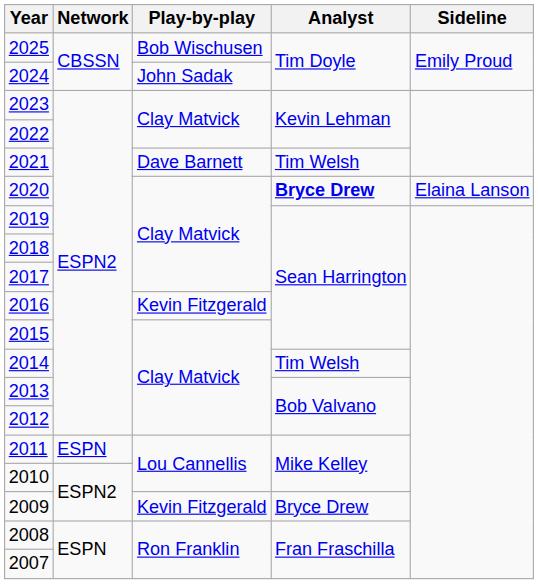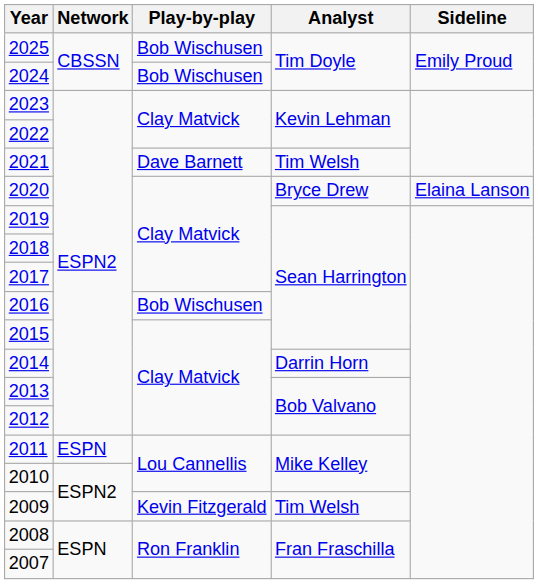 <table class="wikitable">
 <tr>
 <th>Year</th>
 <th>Network</th>
 <th>Play-by-play</th>
 <th>Analyst</th>
 <th>Sideline</th>
 </tr>
 <tr>
 <td><a href='#'>2025</a></td>
 <td rowspan=2><a href='#'>CBSSN</a></td>
 <td><a href='#'>Bob Wischusen</a></td>
 <td rowspan=2><a href='#'>Tim Doyle</a></td>
 <td rowspan=2><a href='#'>Emily Proud</a></td>
 </tr>
 <tr>
 <td><a href='#'>2024</a></td>
-<td><a href='#'>John Sadak</a></td>
+<td><a href='#'>Bob Wischusen</a></td>
 </tr>
 <tr>
 <td><a href='#'>2023</a></td>
 <td rowspan=12><a href='#'>ESPN2</a></td>
 <td rowspan=2><a href='#'>Clay Matvick</a></td>
 <td rowspan=2><a href='#'>Kevin Lehman</a></td>
 </tr>
 <tr>
 <td><a href='#'>2022</a></td>
 </tr>
 <tr>
 <td><a href='#'>2021</a></td>
 <td><a href='#'>Dave Barnett</a></td>
 <td><a href='#'>Tim Welsh</a></td>
 </tr>
 <tr>
 <td><a href='#'>2020</a></td>
 <td rowspan=4><a href='#'>Clay Matvick</a></td>
-<td><strong><a href='#'>Bryce Drew</a></strong></td>
+<td><a href='#'>Bryce Drew</a></td>
 <td><a href='#'>Elaina Lanson</a></td>
 </tr>
 <tr>
 <td><a href='#'>2019</a></td>
 <td rowspan=5><a href='#'>Sean Harrington</a></td>
 </tr>
 <tr>
 <td><a href='#'>2018</a></td>
 </tr>
 <tr>
 <td><a href='#'>2017</a></td>
 </tr>
 <tr>
 <td><a href='#'>2016</a></td>
-<td><a href='#'>Kevin Fitzgerald</a></td>
+<td><a href='#'>Bob Wischusen</a></td>
 </tr>
 <tr>
 <td><a href='#'>2015</a></td>
 <td rowspan=4><a href='#'>Clay Matvick</a></td>
 </tr>
 <tr>
 <td><a href='#'>2014</a></td>
-<td><a href='#'>Tim Welsh</a></td>
+<td><a href='#'>Darrin Horn</a></td>
 </tr>
 <tr>
 <td><a href='#'>2013</a></td>
 <td rowspan=2><a href='#'>Bob Valvano</a></td>
 </tr>
 <tr>
 <td><a href='#'>2012</a></td>
 </tr>
 <tr>
 <td><a href='#'>2011</a></td>
 <td><a href='#'>ESPN</a></td>
 <td rowspan=2><a href='#'>Lou Cannellis</a></td>
 <td rowspan=2><a href='#'>Mike Kelley</a></td>
 </tr>
 <tr>
 <td>2010</td>
 <td rowspan=2>ESPN2</td>
 </tr>
 <tr>
 <td>2009</td>
 <td><a href='#'>Kevin Fitzgerald</a></td>
-<td><a href='#'>Bryce Drew</a></td>
+<td><a href='#'>Tim Welsh</a></td>
 </tr>
 <tr>
 <td>2008</td>
 <td rowspan=2>ESPN</td>
 <td rowspan=2><a href='#'>Ron Franklin</a></td>
 <td rowspan=2><a href='#'>Fran Fraschilla</a></td>
 </tr>
 <tr>
 <td>2007</td>
 </tr>
 </table>
